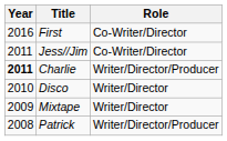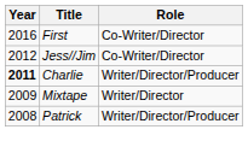 <table class="wikitable">
 <tr>
 <th>Year</th>
 <th>Title</th>
 <th>Role</th>
 </tr>
 <tr>
 <td>2016</td>
 <td><em>First</em></td>
 <td>Co-Writer/Director</td>
 </tr>
 <tr>
-<td>2011</td>
+<td>2012</td>
 <td><em>Jess//Jim</em></td>
 <td>Co-Writer/Director</td>
 </tr>
 <tr>
 <td><strong>2011</strong></td>
 <td><em>Charlie</em></td>
 <td>Writer/Director/Producer</td>
-</tr>
-<tr>
-<td>2010</td>
-<td><em>Disco</em></td>
-<td>Writer/Director</td>
 </tr>
 <tr>
 <td>2009</td>
 <td><em>Mixtape</em></td>
 <td>Writer/Director</td>
 </tr>
 <tr>
 <td>2008</td>
 <td><em>Patrick</em></td>
 <td>Writer/Director/Producer</td>
 </tr>
 </table>
